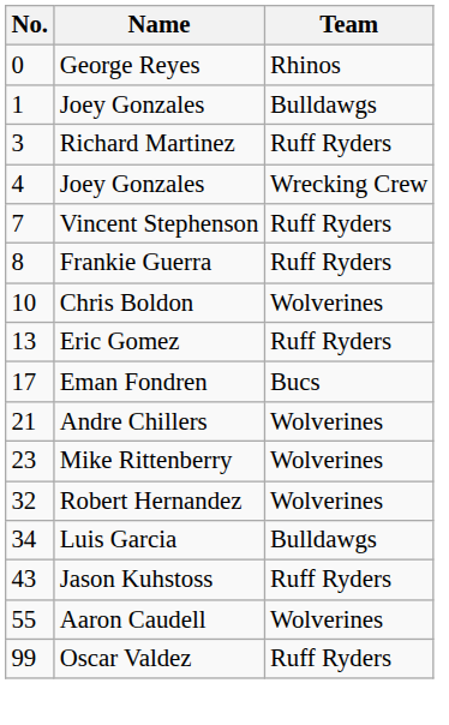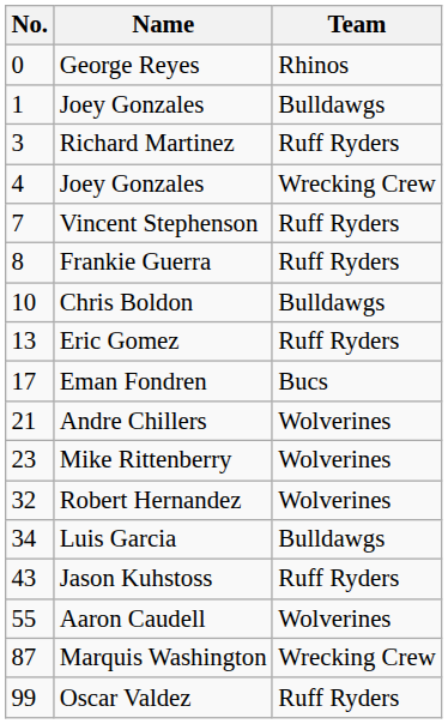 <table class="wikitable">
 <tr>
 <th>No.</th>
 <th>Name</th>
 <th>Team</th>
 </tr>
 <tr>
 <td>0</td>
 <td>George Reyes</td>
 <td>Rhinos</td>
 </tr>
 <tr>
 <td>1</td>
 <td>Joey Gonzales</td>
 <td>Bulldawgs</td>
 </tr>
 <tr>
 <td>3</td>
 <td>Richard Martinez</td>
 <td>Ruff Ryders</td>
 </tr>
 <tr>
 <td>4</td>
 <td>Joey Gonzales</td>
 <td>Wrecking Crew</td>
 </tr>
 <tr>
 <td>7</td>
 <td>Vincent Stephenson</td>
 <td>Ruff Ryders</td>
 </tr>
 <tr>
 <td>8</td>
 <td>Frankie Guerra</td>
 <td>Ruff Ryders</td>
 </tr>
 <tr>
 <td>10</td>
 <td>Chris Boldon</td>
-<td>Wolverines</td>
+<td>Bulldawgs</td>
 </tr>
 <tr>
 <td>13</td>
 <td>Eric Gomez</td>
 <td>Ruff Ryders</td>
 </tr>
 <tr>
 <td>17</td>
 <td>Eman Fondren</td>
 <td>Bucs</td>
 </tr>
 <tr>
 <td>21</td>
 <td>Andre Chillers</td>
 <td>Wolverines</td>
 </tr>
 <tr>
 <td>23</td>
 <td>Mike Rittenberry</td>
 <td>Wolverines</td>
 </tr>
 <tr>
 <td>32</td>
 <td>Robert Hernandez</td>
 <td>Wolverines</td>
 </tr>
 <tr>
 <td>34</td>
 <td>Luis Garcia</td>
 <td>Bulldawgs</td>
 </tr>
 <tr>
 <td>43</td>
 <td>Jason Kuhstoss</td>
 <td>Ruff Ryders</td>
 </tr>
 <tr>
 <td>55</td>
 <td>Aaron Caudell</td>
 <td>Wolverines</td>
 </tr>
 <tr>
+<td>87</td>
+<td>Marquis Washington</td>
+<td>Wrecking Crew</td>
+</tr>
+<tr>
 <td>99</td>
 <td>Oscar Valdez</td>
 <td>Ruff Ryders</td>
 </tr>
 </table>
